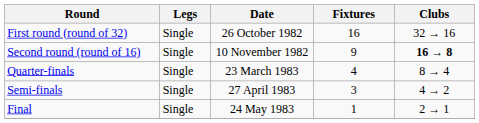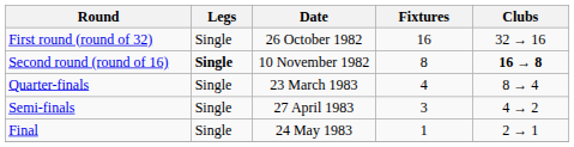 <table class="wikitable" style="text-align:left">
 <tr>
 <th width=200>Round</th>
 <th width=60>Legs</th>
 <th width=130>Date</th>
 <th width=100>Fixtures</th>
 <th width=100>Clubs</th>
 </tr>
 <tr>
 <td><a href='#'>First round (round of 32)</a></td>
 <td>Single</td>
 <td align="center">26 October 1982</td>
 <td align="center">16</td>
 <td align="center">32 → 16</td>
 </tr>
 <tr>
 <td><a href='#'>Second round (round of 16)</a></td>
-<td>Single</td>
+<td><strong>Single</strong></td>
 <td align="center">10 November 1982</td>
-<td align="center">9</td>
+<td align="center">8</td>
 <td align="center"><strong>16 → 8</strong></td>
 </tr>
 <tr>
 <td><a href='#'>Quarter-finals</a></td>
 <td>Single</td>
 <td align="center">23 March 1983</td>
 <td align="center">4</td>
 <td align="center">8 → 4</td>
 </tr>
 <tr>
 <td><a href='#'>Semi-finals</a></td>
 <td>Single</td>
 <td align="center">27 April 1983</td>
 <td align="center">3</td>
 <td align="center">4 → 2</td>
 </tr>
 <tr>
 <td><a href='#'>Final</a></td>
 <td>Single</td>
 <td align="center">24 May 1983</td>
 <td align="center">1</td>
 <td align="center">2 → 1</td>
 </tr>
 <tr>
 </tr>
 </table>
